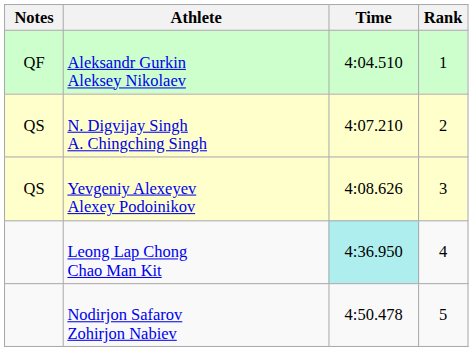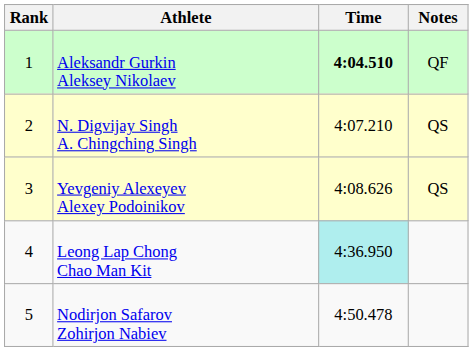 <table class=wikitable style="text-align:center">
 <tr>
-<th width=50>Notes</th>
+<th width=40>Rank</th>
 <th width=250>Athlete</th>
 <th width=80>Time</th>
-<th width=40>Rank</th>
+<th width=50>Notes</th>
 </tr>
 <tr bgcolor="ccffcc">
+<td>1</td>
+<td align=left><br><a href='#'>Aleksandr Gurkin</a><br><a href='#'>Aleksey Nikolaev</a></td>
+<td><strong>4:04.510</strong></td>
 <td>QF</td>
-<td align=left><br><a href='#'>Aleksandr Gurkin</a><br><a href='#'>Aleksey Nikolaev</a></td>
-<td>4:04.510</td>
-<td>1</td>
 </tr>
 <tr bgcolor="#ffffcc">
-<td>QS</td>
+<td>2</td>
 <td align=left><br><a href='#'>N. Digvijay Singh</a><br><a href='#'>A. Chingching Singh</a></td>
 <td>4:07.210</td>
-<td>2</td>
+<td>QS</td>
 </tr>
 <tr bgcolor="#ffffcc">
-<td>QS</td>
+<td>3</td>
 <td align=left><br><a href='#'>Yevgeniy Alexeyev</a><br><a href='#'>Alexey Podoinikov</a></td>
 <td>4:08.626</td>
-<td>3</td>
+<td>QS</td>
 </tr>
 <tr>
-<td></td>
+<td>4</td>
 <td align=left><br><a href='#'>Leong Lap Chong</a><br><a href='#'>Chao Man Kit</a></td>
 <td style="background: paleturquoise;">4:36.950</td>
-<td>4</td>
+<td></td>
 </tr>
 <tr>
-<td></td>
+<td>5</td>
 <td align=left><br><a href='#'>Nodirjon Safarov</a><br><a href='#'>Zohirjon Nabiev</a></td>
 <td>4:50.478</td>
-<td>5</td>
+<td></td>
 </tr>
 </table>
